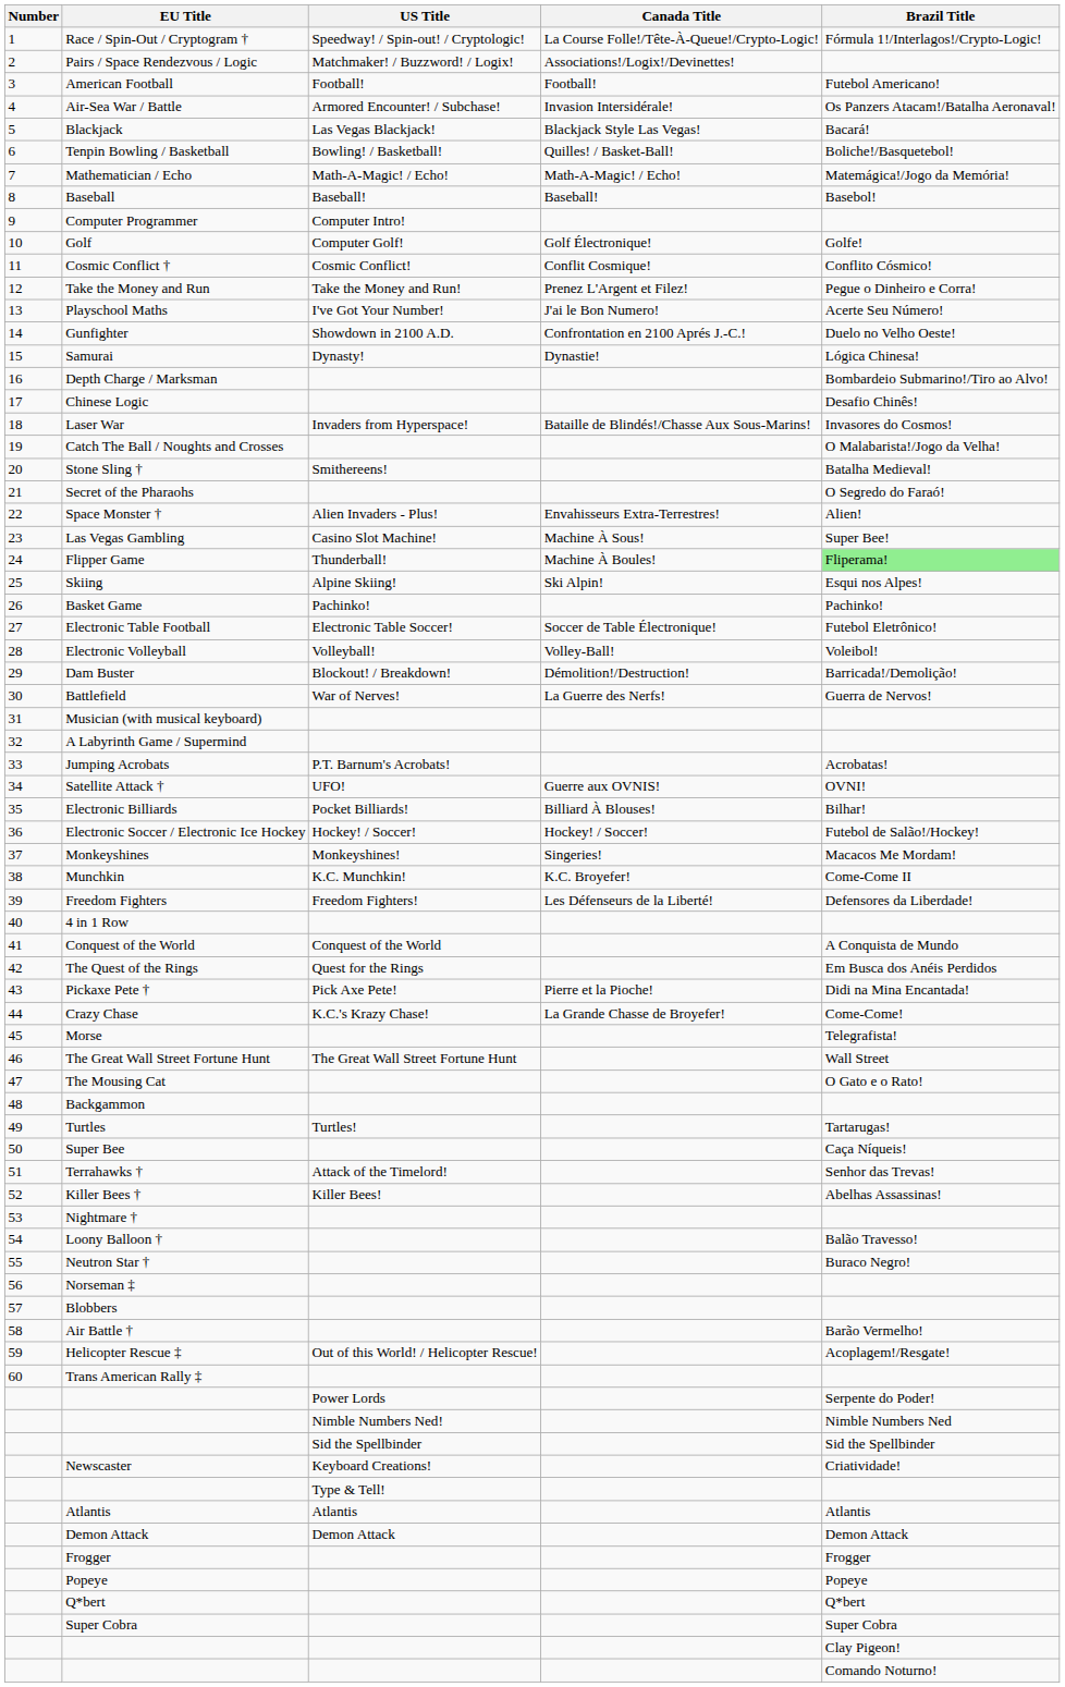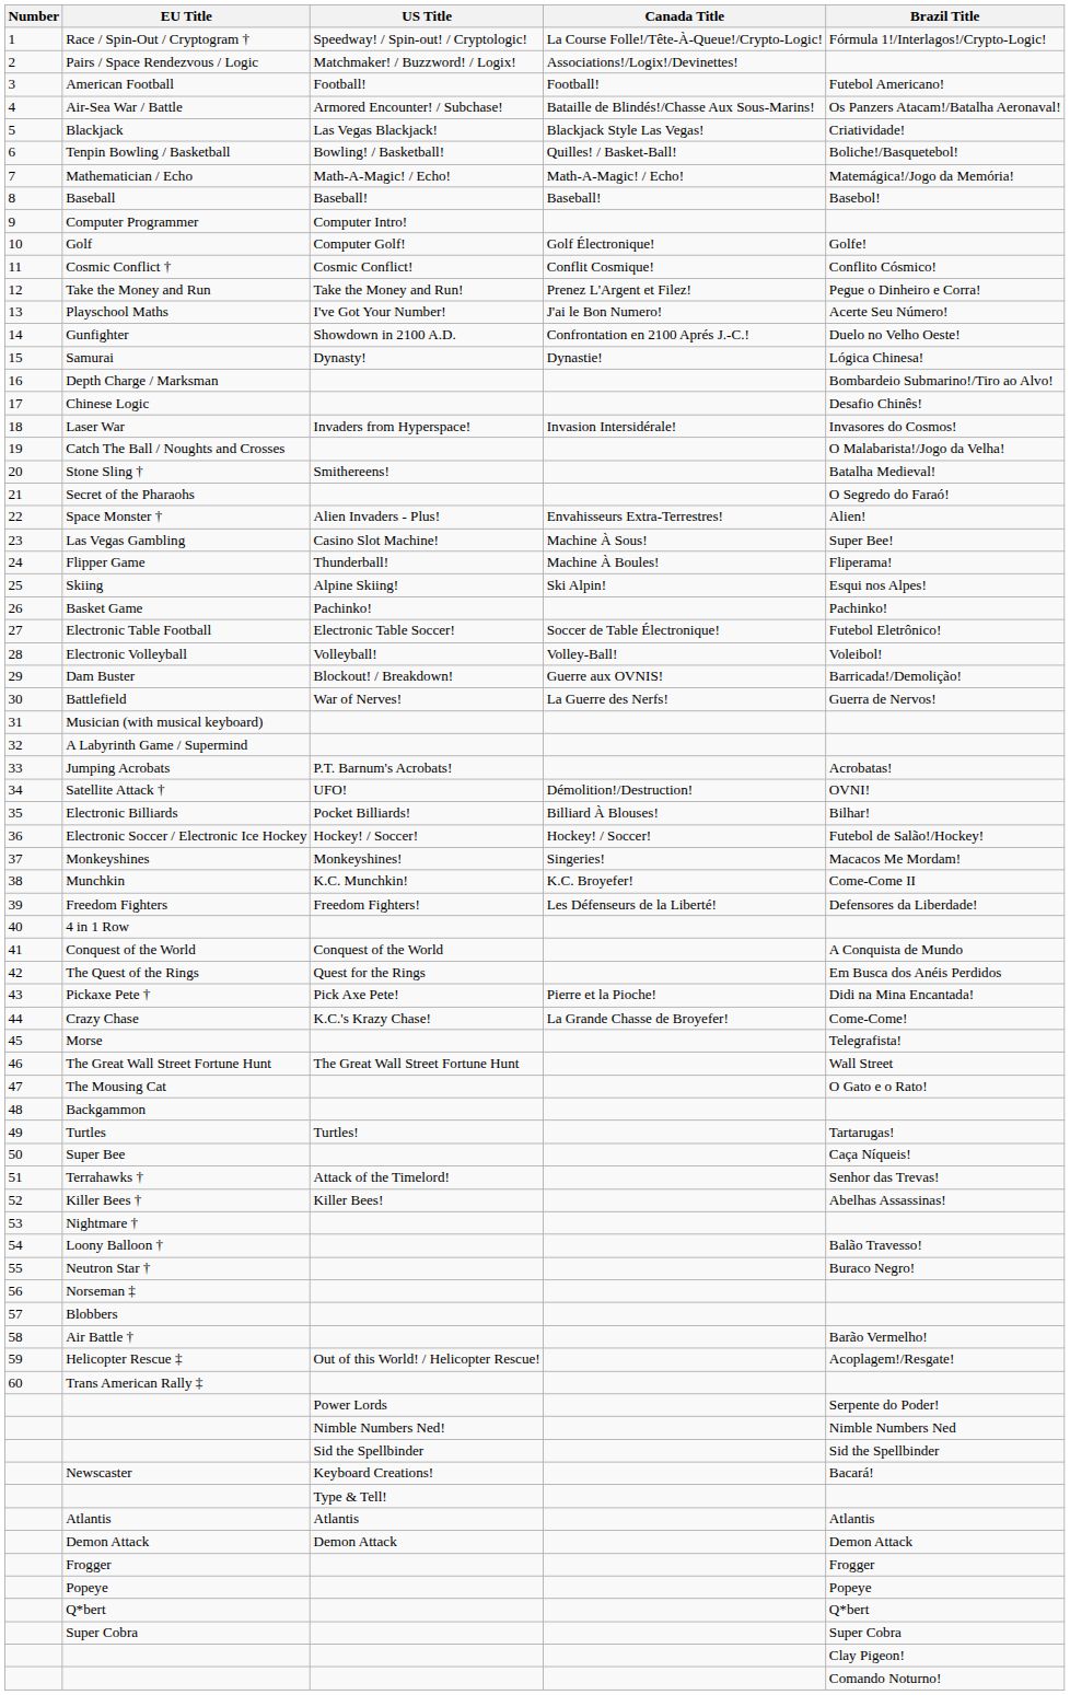 <table class="wikitable plainrowheaders sortable">
 <tr>
 <th>Number</th>
 <th>EU Title</th>
 <th>US Title</th>
 <th>Canada Title</th>
 <th>Brazil Title</th>
 </tr>
 <tr>
 <td>1</td>
 <td>Race / Spin-Out / Cryptogram †</td>
 <td>Speedway! / Spin-out! / Cryptologic!</td>
 <td>La Course Folle!/Tête-À-Queue!/Crypto-Logic!</td>
 <td>Fórmula 1!/Interlagos!/Crypto-Logic!</td>
 </tr>
 <tr>
 <td>2</td>
 <td>Pairs / Space Rendezvous / Logic</td>
 <td>Matchmaker! / Buzzword! / Logix!</td>
 <td>Associations!/Logix!/Devinettes!</td>
 <td></td>
 </tr>
 <tr>
 <td>3</td>
 <td>American Football</td>
 <td>Football!</td>
 <td>Football!</td>
 <td>Futebol Americano!</td>
 </tr>
 <tr>
 <td>4</td>
 <td>Air-Sea War / Battle</td>
 <td>Armored Encounter! / Subchase!</td>
-<td>Invasion Intersidérale!</td>
+<td>Bataille de Blindés!/Chasse Aux Sous-Marins!</td>
 <td>Os Panzers Atacam!/Batalha Aeronaval!</td>
 </tr>
 <tr>
 <td>5</td>
 <td>Blackjack</td>
 <td>Las Vegas Blackjack!</td>
 <td>Blackjack Style Las Vegas!</td>
-<td>Bacará!</td>
+<td>Criatividade!</td>
 </tr>
 <tr>
 <td>6</td>
 <td>Tenpin Bowling / Basketball</td>
 <td>Bowling! / Basketball!</td>
 <td>Quilles! / Basket-Ball!</td>
 <td>Boliche!/Basquetebol!</td>
 </tr>
 <tr>
 <td>7</td>
 <td>Mathematician / Echo</td>
 <td>Math-A-Magic! / Echo!</td>
 <td>Math-A-Magic! / Echo!</td>
 <td>Matemágica!/Jogo da Memória!</td>
 </tr>
 <tr>
 <td>8</td>
 <td>Baseball</td>
 <td>Baseball!</td>
 <td>Baseball!</td>
 <td>Basebol!</td>
 </tr>
 <tr>
 <td>9</td>
 <td>Computer Programmer</td>
 <td>Computer Intro!</td>
 <td></td>
 <td></td>
 </tr>
 <tr>
 <td>10</td>
 <td>Golf</td>
 <td>Computer Golf!</td>
 <td>Golf Électronique!</td>
 <td>Golfe!</td>
 </tr>
 <tr>
 <td>11</td>
 <td>Cosmic Conflict †</td>
 <td>Cosmic Conflict!</td>
 <td>Conflit Cosmique!</td>
 <td>Conflito Cósmico!</td>
 </tr>
 <tr>
 <td>12</td>
 <td>Take the Money and Run</td>
 <td>Take the Money and Run!</td>
 <td>Prenez L'Argent et Filez!</td>
 <td>Pegue o Dinheiro e Corra!</td>
 </tr>
 <tr>
 <td>13</td>
 <td>Playschool Maths</td>
 <td>I've Got Your Number!</td>
 <td>J'ai le Bon Numero!</td>
 <td>Acerte Seu Número!</td>
 </tr>
 <tr>
 <td>14</td>
 <td>Gunfighter</td>
 <td>Showdown in 2100 A.D.</td>
 <td>Confrontation en 2100 Aprés J.-C.!</td>
 <td>Duelo no Velho Oeste!</td>
 </tr>
 <tr>
 <td>15</td>
 <td>Samurai</td>
 <td>Dynasty!</td>
 <td>Dynastie!</td>
 <td>Lógica Chinesa!</td>
 </tr>
 <tr>
 <td>16</td>
 <td>Depth Charge / Marksman</td>
 <td></td>
 <td></td>
 <td>Bombardeio Submarino!/Tiro ao Alvo!</td>
 </tr>
 <tr>
 <td>17</td>
 <td>Chinese Logic</td>
 <td></td>
 <td></td>
 <td>Desafio Chinês!</td>
 </tr>
 <tr>
 <td>18</td>
 <td>Laser War</td>
 <td>Invaders from Hyperspace!</td>
-<td>Bataille de Blindés!/Chasse Aux Sous-Marins!</td>
+<td>Invasion Intersidérale!</td>
 <td>Invasores do Cosmos!</td>
 </tr>
 <tr>
 <td>19</td>
 <td>Catch The Ball / Noughts and Crosses</td>
 <td></td>
 <td></td>
 <td>O Malabarista!/Jogo da Velha!</td>
 </tr>
 <tr>
 <td>20</td>
 <td>Stone Sling †</td>
 <td>Smithereens!</td>
 <td></td>
 <td>Batalha Medieval!</td>
 </tr>
 <tr>
 <td>21</td>
 <td>Secret of the Pharaohs</td>
 <td></td>
 <td></td>
 <td>O Segredo do Faraó!</td>
 </tr>
 <tr>
 <td>22</td>
 <td>Space Monster †</td>
 <td>Alien Invaders - Plus!</td>
 <td>Envahisseurs Extra-Terrestres!</td>
 <td>Alien!</td>
 </tr>
 <tr>
 <td>23</td>
 <td>Las Vegas Gambling</td>
 <td>Casino Slot Machine!</td>
 <td>Machine À Sous!</td>
 <td>Super Bee!</td>
 </tr>
 <tr>
 <td>24</td>
 <td>Flipper Game</td>
 <td>Thunderball!</td>
 <td>Machine À Boules!</td>
-<td style="background: lightgreen;">Fliperama!</td>
+<td>Fliperama!</td>
 </tr>
 <tr>
 <td>25</td>
 <td>Skiing</td>
 <td>Alpine Skiing!</td>
 <td>Ski Alpin!</td>
 <td>Esqui nos Alpes!</td>
 </tr>
 <tr>
 <td>26</td>
 <td>Basket Game</td>
 <td>Pachinko!</td>
 <td></td>
 <td>Pachinko!</td>
 </tr>
 <tr>
 <td>27</td>
 <td>Electronic Table Football</td>
 <td>Electronic Table Soccer!</td>
 <td>Soccer de Table Électronique!</td>
 <td>Futebol Eletrônico!</td>
 </tr>
 <tr>
 <td>28</td>
 <td>Electronic Volleyball</td>
 <td>Volleyball!</td>
 <td>Volley-Ball!</td>
 <td>Voleibol!</td>
 </tr>
 <tr>
 <td>29</td>
 <td>Dam Buster</td>
 <td>Blockout! / Breakdown!</td>
-<td>Démolition!/Destruction!</td>
+<td>Guerre aux OVNIS!</td>
 <td>Barricada!/Demolição!</td>
 </tr>
 <tr>
 <td>30</td>
 <td>Battlefield</td>
 <td>War of Nerves!</td>
 <td>La Guerre des Nerfs!</td>
 <td>Guerra de Nervos!</td>
 </tr>
 <tr>
 <td>31</td>
 <td>Musician (with musical keyboard)</td>
 <td></td>
 <td></td>
 <td></td>
 </tr>
 <tr>
 <td>32</td>
 <td>A Labyrinth Game / Supermind</td>
 <td></td>
 <td></td>
 <td></td>
 </tr>
 <tr>
 <td>33</td>
 <td>Jumping Acrobats</td>
 <td>P.T. Barnum's Acrobats!</td>
 <td></td>
 <td>Acrobatas!</td>
 </tr>
 <tr>
 <td>34</td>
 <td>Satellite Attack †</td>
 <td>UFO!</td>
-<td>Guerre aux OVNIS!</td>
+<td>Démolition!/Destruction!</td>
 <td>OVNI!</td>
 </tr>
 <tr>
 <td>35</td>
 <td>Electronic Billiards</td>
 <td>Pocket Billiards!</td>
 <td>Billiard À Blouses!</td>
 <td>Bilhar!</td>
 </tr>
 <tr>
 <td>36</td>
 <td>Electronic Soccer / Electronic Ice Hockey</td>
 <td>Hockey! / Soccer!</td>
 <td>Hockey! / Soccer!</td>
 <td>Futebol de Salão!/Hockey!</td>
 </tr>
 <tr>
 <td>37</td>
 <td>Monkeyshines</td>
 <td>Monkeyshines!</td>
 <td>Singeries!</td>
 <td>Macacos Me Mordam!</td>
 </tr>
 <tr>
 <td>38</td>
 <td>Munchkin</td>
 <td>K.C. Munchkin!</td>
 <td>K.C. Broyefer!</td>
 <td>Come-Come II</td>
 </tr>
 <tr>
 <td>39</td>
 <td>Freedom Fighters</td>
 <td>Freedom Fighters!</td>
 <td>Les Défenseurs de la Liberté!</td>
 <td>Defensores da Liberdade!</td>
 </tr>
 <tr>
 <td>40</td>
 <td>4 in 1 Row</td>
 <td></td>
 <td></td>
 <td></td>
 </tr>
 <tr>
 <td>41</td>
 <td>Conquest of the World</td>
 <td>Conquest of the World</td>
 <td></td>
 <td>A Conquista de Mundo</td>
 </tr>
 <tr>
 <td>42</td>
 <td>The Quest of the Rings</td>
 <td>Quest for the Rings</td>
 <td></td>
 <td>Em Busca dos Anéis Perdidos</td>
 </tr>
 <tr>
 <td>43</td>
 <td>Pickaxe Pete †</td>
 <td>Pick Axe Pete!</td>
 <td>Pierre et la Pioche!</td>
 <td>Didi na Mina Encantada!</td>
 </tr>
 <tr>
 <td>44</td>
 <td>Crazy Chase</td>
 <td>K.C.'s Krazy Chase!</td>
 <td>La Grande Chasse de Broyefer!</td>
 <td>Come-Come!</td>
 </tr>
 <tr>
 <td>45</td>
 <td>Morse</td>
 <td></td>
 <td></td>
 <td>Telegrafista!</td>
 </tr>
 <tr>
 <td>46</td>
 <td>The Great Wall Street Fortune Hunt</td>
 <td>The Great Wall Street Fortune Hunt</td>
 <td></td>
 <td>Wall Street</td>
 </tr>
 <tr>
 <td>47</td>
 <td>The Mousing Cat</td>
 <td></td>
 <td></td>
 <td>O Gato e o Rato!</td>
 </tr>
 <tr>
 <td>48</td>
 <td>Backgammon</td>
 <td></td>
 <td></td>
 <td></td>
 </tr>
 <tr>
 <td>49</td>
 <td>Turtles</td>
 <td>Turtles!</td>
 <td></td>
 <td>Tartarugas!</td>
 </tr>
 <tr>
 <td>50</td>
 <td>Super Bee</td>
 <td></td>
 <td></td>
 <td>Caça Níqueis!</td>
 </tr>
 <tr>
 <td>51</td>
 <td>Terrahawks †</td>
 <td>Attack of the Timelord!</td>
 <td></td>
 <td>Senhor das Trevas!</td>
 </tr>
 <tr>
 <td>52</td>
 <td>Killer Bees †</td>
 <td>Killer Bees!</td>
 <td></td>
 <td>Abelhas Assassinas!</td>
 </tr>
 <tr>
 <td>53</td>
 <td>Nightmare †</td>
 <td></td>
 <td></td>
 <td></td>
 </tr>
 <tr>
 <td>54</td>
 <td>Loony Balloon †</td>
 <td></td>
 <td></td>
 <td>Balão Travesso!</td>
 </tr>
 <tr>
 <td>55</td>
 <td>Neutron Star †</td>
 <td></td>
 <td></td>
 <td>Buraco Negro!</td>
 </tr>
 <tr>
 <td>56</td>
 <td>Norseman ‡</td>
 <td></td>
 <td></td>
 <td></td>
 </tr>
 <tr>
 <td>57</td>
 <td>Blobbers</td>
 <td></td>
 <td></td>
 <td></td>
 </tr>
 <tr>
 <td>58</td>
 <td>Air Battle †</td>
 <td></td>
 <td></td>
 <td>Barão Vermelho!</td>
 </tr>
 <tr>
 <td>59</td>
 <td>Helicopter Rescue ‡</td>
 <td>Out of this World! / Helicopter Rescue!</td>
 <td></td>
 <td>Acoplagem!/Resgate!</td>
 </tr>
 <tr>
 <td>60</td>
 <td>Trans American Rally ‡</td>
 <td></td>
 <td></td>
 <td></td>
 </tr>
 <tr>
 <td></td>
 <td></td>
 <td>Power Lords</td>
 <td></td>
 <td>Serpente do Poder!</td>
 </tr>
 <tr>
 <td></td>
 <td></td>
 <td>Nimble Numbers Ned!</td>
 <td></td>
 <td>Nimble Numbers Ned</td>
 </tr>
 <tr>
 <td></td>
 <td></td>
 <td>Sid the Spellbinder</td>
 <td></td>
 <td>Sid the Spellbinder</td>
 </tr>
 <tr>
 <td></td>
 <td>Newscaster</td>
 <td>Keyboard Creations!</td>
 <td></td>
-<td>Criatividade!</td>
+<td>Bacará!</td>
 </tr>
 <tr>
 <td></td>
 <td></td>
 <td>Type & Tell!</td>
 <td></td>
 <td></td>
 </tr>
 <tr>
 <td></td>
 <td>Atlantis</td>
 <td>Atlantis</td>
 <td></td>
 <td>Atlantis</td>
 </tr>
 <tr>
 <td></td>
 <td>Demon Attack</td>
 <td>Demon Attack</td>
 <td></td>
 <td>Demon Attack</td>
 </tr>
 <tr>
 <td></td>
 <td>Frogger</td>
 <td></td>
 <td></td>
 <td>Frogger</td>
 </tr>
 <tr>
 <td></td>
 <td>Popeye</td>
 <td></td>
 <td></td>
 <td>Popeye</td>
 </tr>
 <tr>
 <td></td>
 <td>Q*bert</td>
 <td></td>
 <td></td>
 <td>Q*bert</td>
 </tr>
 <tr>
 <td></td>
 <td>Super Cobra</td>
 <td></td>
 <td></td>
 <td>Super Cobra</td>
 </tr>
 <tr>
 <td></td>
 <td></td>
 <td></td>
 <td></td>
 <td>Clay Pigeon!</td>
 </tr>
 <tr>
 <td></td>
 <td></td>
 <td></td>
 <td></td>
 <td>Comando Noturno!</td>
 </tr>
 </table>
